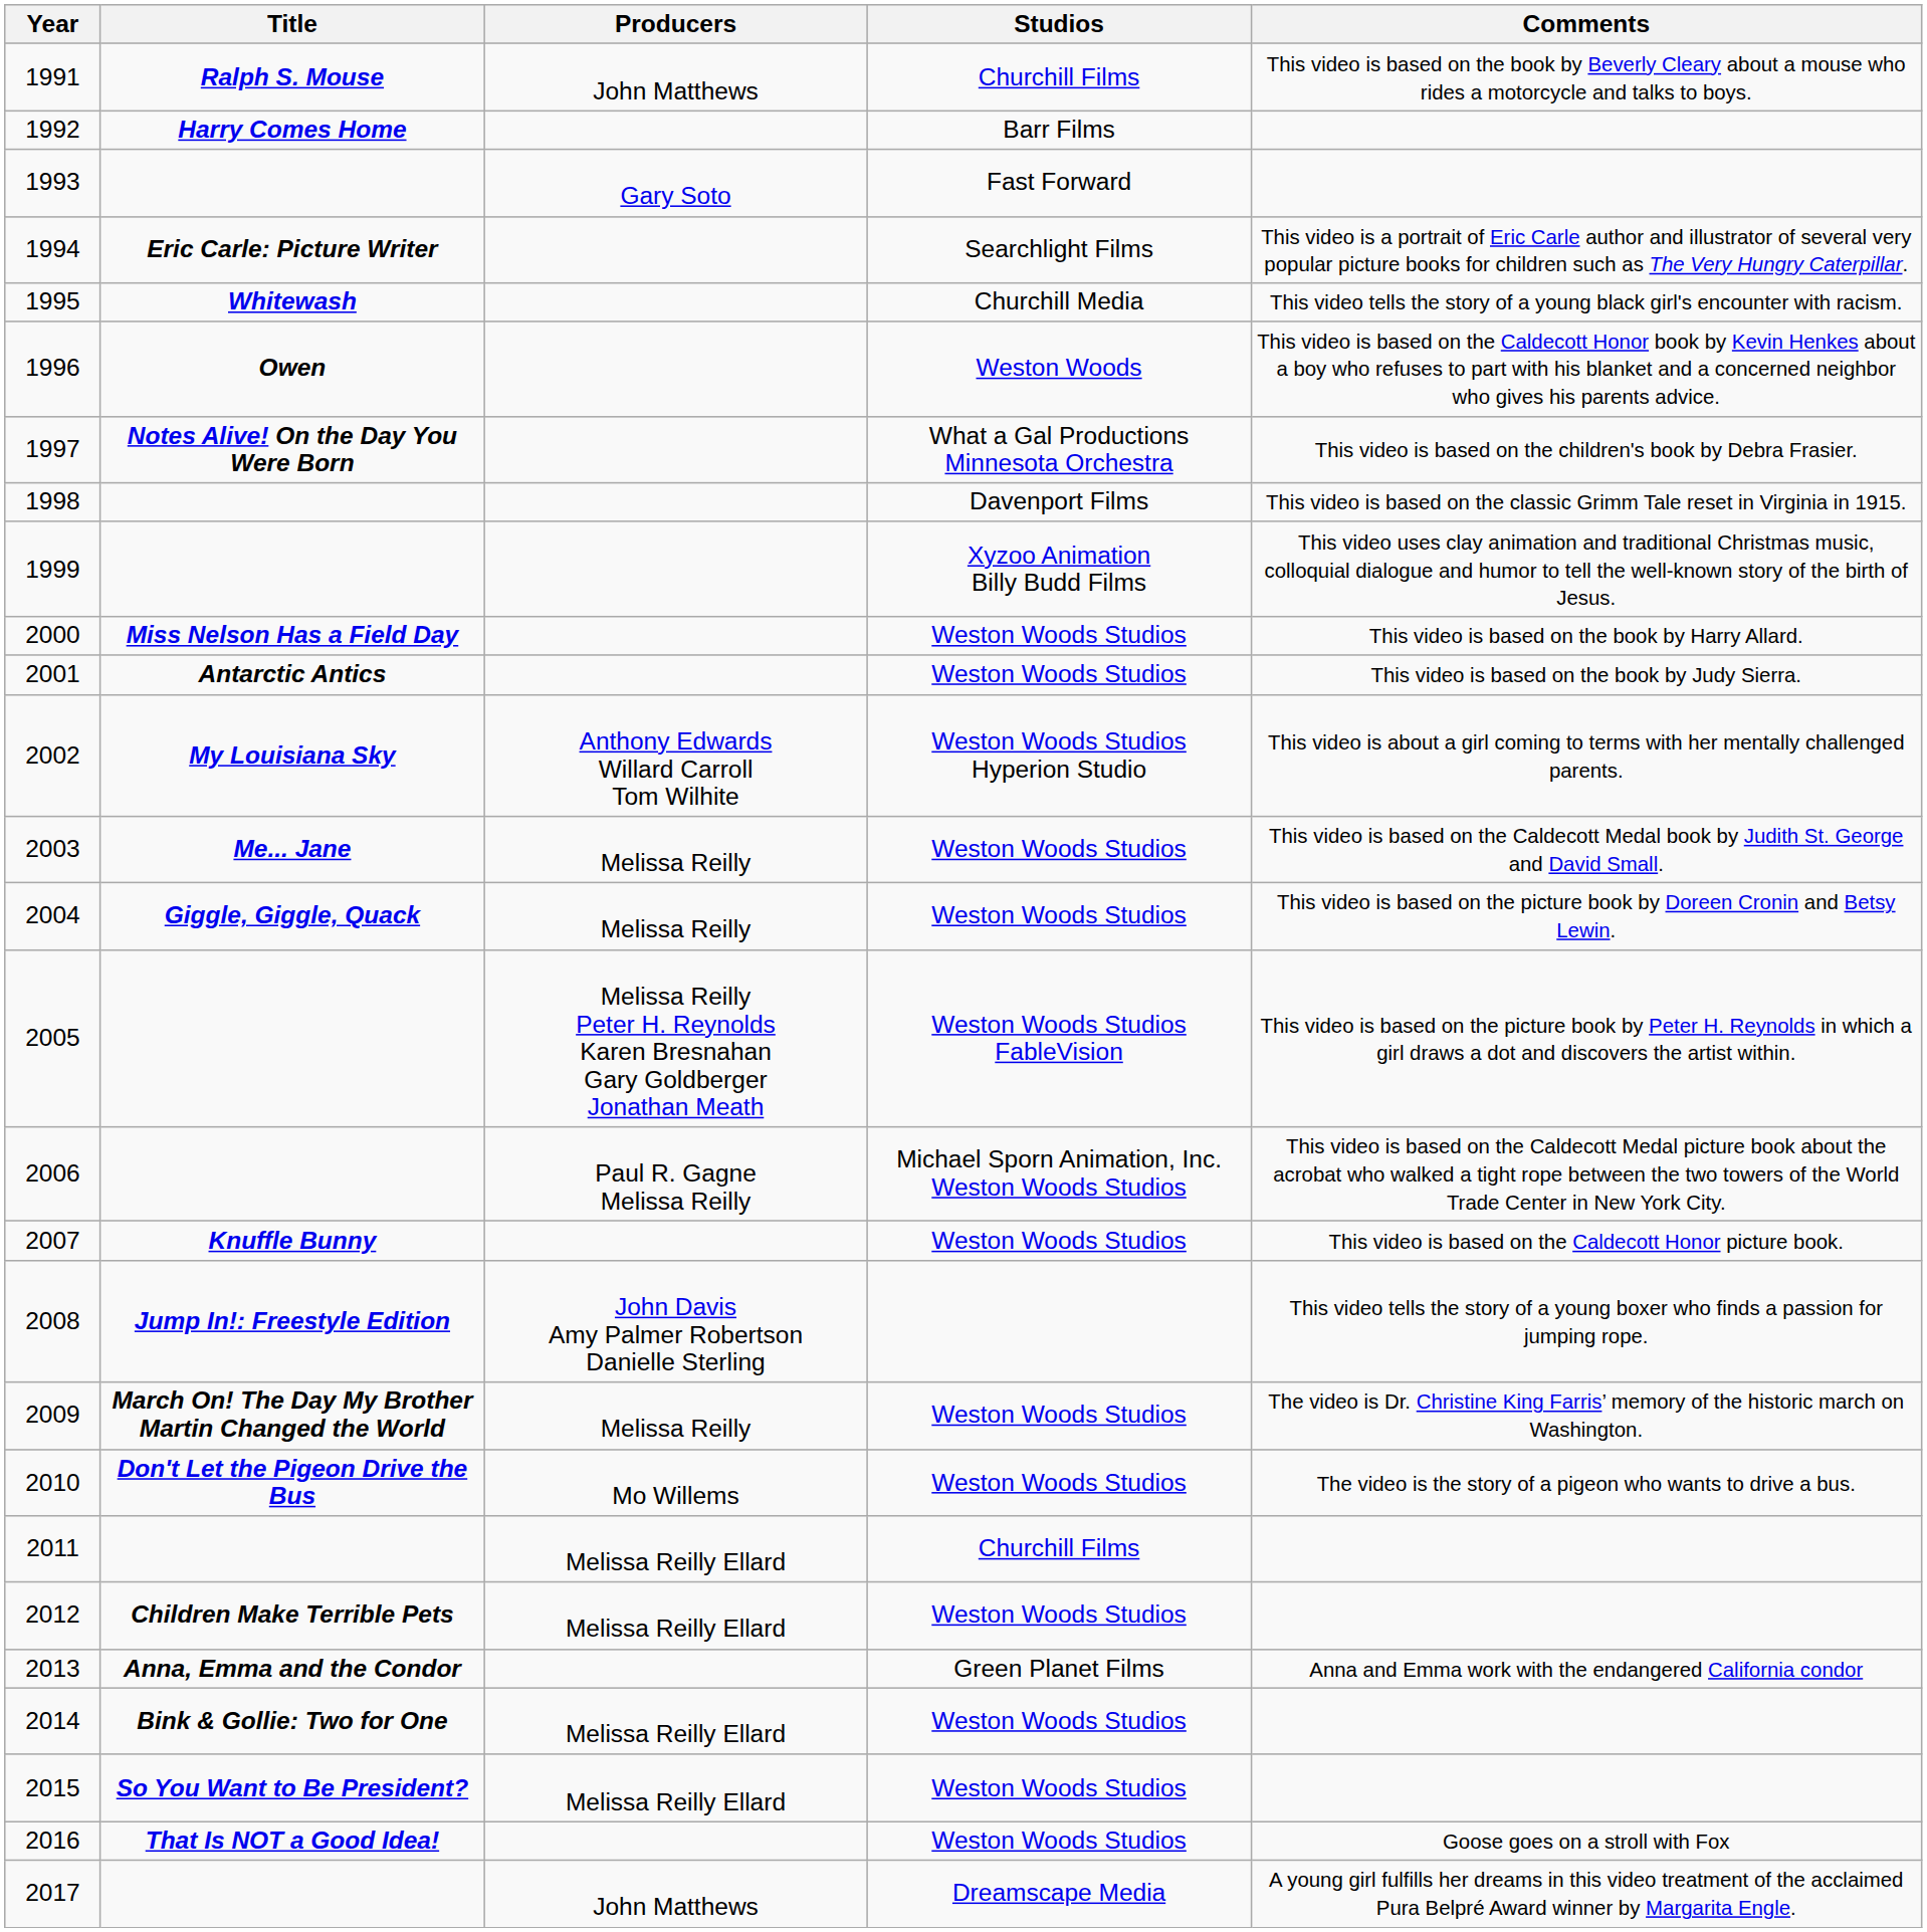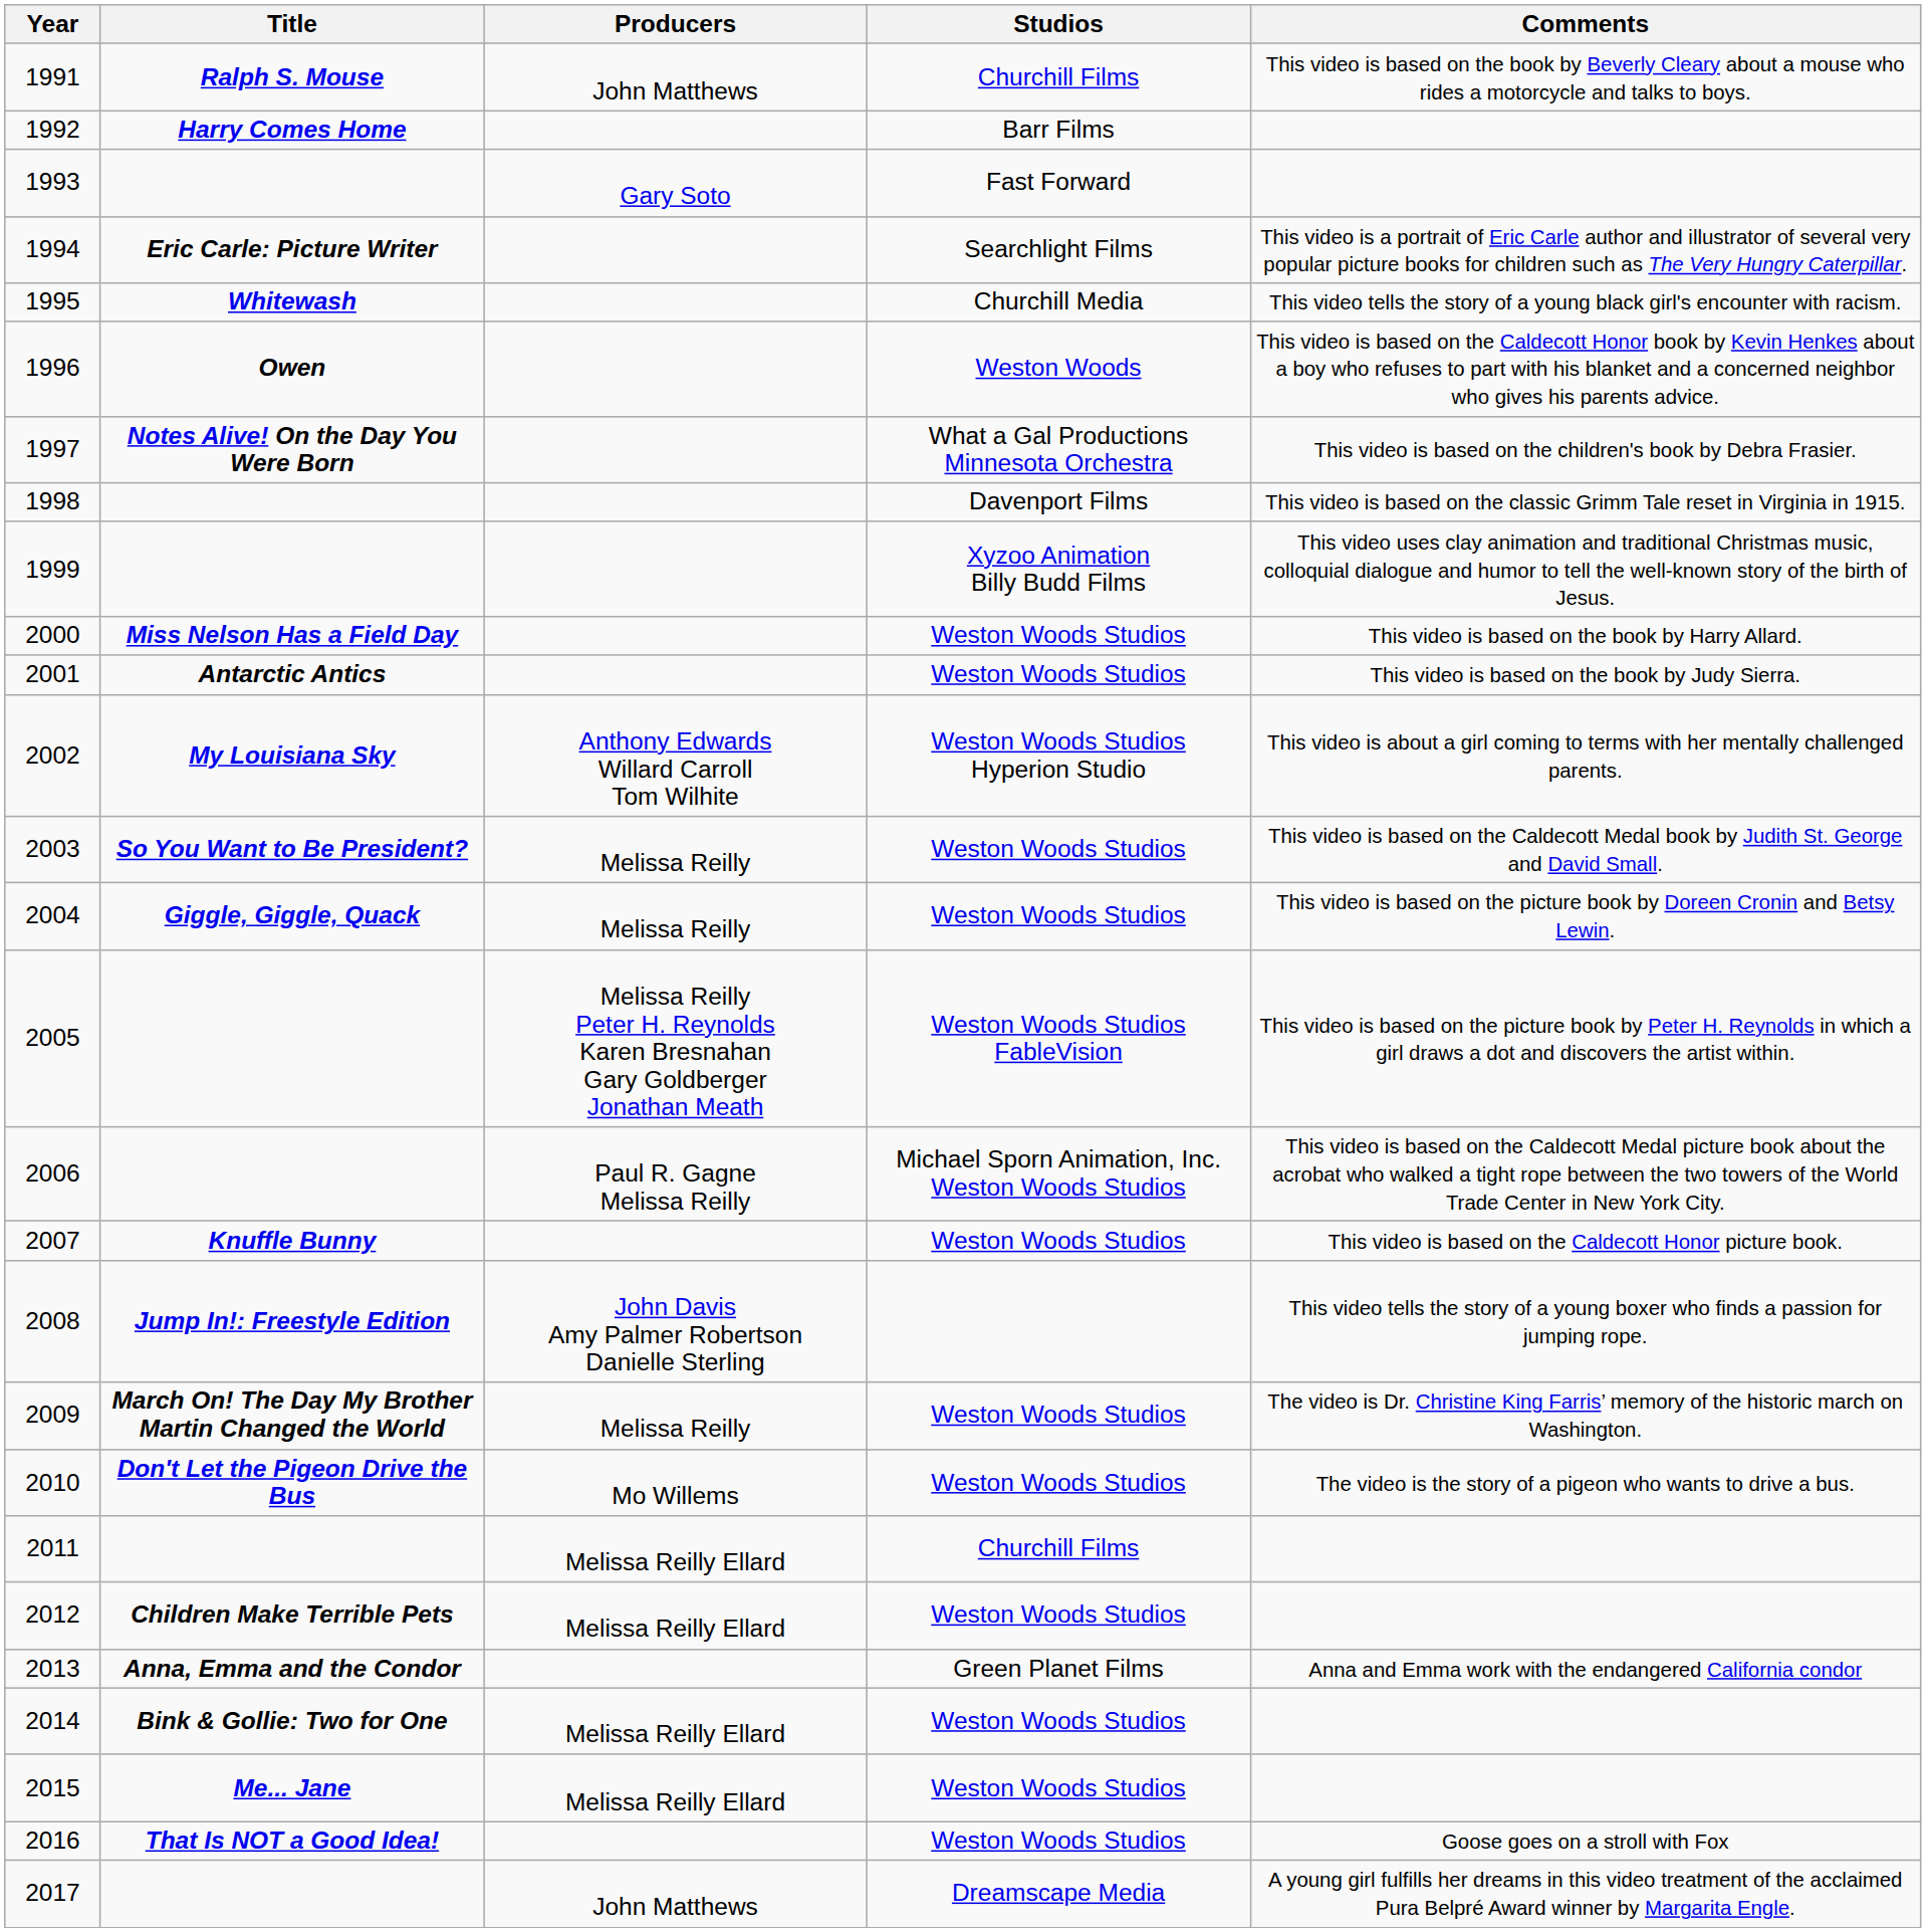 <table class="sortable wikitable" style="text-align: center">
 <tr>
 <th width="5%">Year</th>
 <th width="20%">Title</th>
 <th width="20%">Producers</th>
 <th width="20%">Studios</th>
 <th width="35%">Comments</th>
 </tr>
 <tr>
 <td>1991</td>
 <td><strong><em><a href='#'>Ralph S. Mouse</a></em></strong></td>
 <td><br> John Matthews</td>
 <td><a href='#'>Churchill Films</a></td>
 <td><small>This video is based on the book by <a href='#'>Beverly Cleary</a> about a mouse who rides a motorcycle and talks to boys.</small></td>
 </tr>
 <tr>
 <td>1992</td>
 <td><strong><em><a href='#'>Harry Comes Home</a></em></strong></td>
 <td></td>
 <td>Barr Films</td>
 <td><small>  </small></td>
 </tr>
 <tr>
 <td>1993</td>
 <td></td>
 <td><br> <a href='#'>Gary Soto</a></td>
 <td>Fast Forward</td>
 <td><small>  </small></td>
 </tr>
 <tr>
 <td>1994</td>
 <td><strong><em>Eric Carle: Picture Writer</em></strong></td>
 <td></td>
 <td>Searchlight Films</td>
 <td><small> This video is a portrait of <a href='#'>Eric Carle</a> author and illustrator of several very popular picture books for children such as <em><a href='#'>The Very Hungry Caterpillar</a></em>.</small></td>
 </tr>
 <tr>
 <td>1995</td>
 <td><strong><em><a href='#'>Whitewash</a></em></strong></td>
 <td></td>
 <td>Churchill Media</td>
 <td><small>This video tells the story of a young black girl's encounter with racism.</small></td>
 </tr>
 <tr>
 <td>1996</td>
 <td><strong><em>Owen</em></strong></td>
 <td></td>
 <td><a href='#'>Weston Woods</a></td>
 <td><small>This video is based on the <a href='#'>Caldecott Honor</a> book by <a href='#'>Kevin Henkes</a> about a boy who refuses to part with his blanket and a concerned neighbor who gives his parents advice.</small></td>
 </tr>
 <tr>
 <td>1997</td>
 <td><strong><em><a href='#'>Notes Alive!</a> On the Day You Were Born</em></strong></td>
 <td></td>
 <td>What a Gal Productions<br><a href='#'>Minnesota Orchestra</a></td>
 <td><small>This video is based on the children's book by Debra Frasier. </small></td>
 </tr>
 <tr>
 <td>1998</td>
 <td><strong><em></em></strong></td>
 <td></td>
 <td>Davenport Films</td>
 <td><small>This video is based on the classic Grimm Tale reset in Virginia in 1915.</small></td>
 </tr>
 <tr>
 <td>1999</td>
 <td></td>
 <td></td>
 <td><a href='#'>Xyzoo Animation</a><br>Billy Budd Films</td>
 <td><small>This video uses clay animation and traditional Christmas music, colloquial dialogue and humor to tell the well-known story of the birth of Jesus.</small></td>
 </tr>
 <tr>
 <td>2000</td>
 <td><strong><em><a href='#'>Miss Nelson Has a Field Day</a></em></strong></td>
 <td></td>
 <td><a href='#'>Weston Woods Studios</a></td>
 <td><small>This video is based on the book by Harry Allard.</small></td>
 </tr>
 <tr>
 <td>2001</td>
 <td><strong><em>Antarctic Antics</em></strong></td>
 <td></td>
 <td><a href='#'>Weston Woods Studios</a></td>
 <td><small>This video is based on the book by Judy Sierra.</small></td>
 </tr>
 <tr>
 <td>2002</td>
 <td><strong><em><a href='#'>My Louisiana Sky</a></em></strong></td>
 <td><br> <a href='#'>Anthony Edwards</a><br> Willard Carroll<br> Tom Wilhite</td>
 <td><a href='#'>Weston Woods Studios</a><br> Hyperion Studio</td>
 <td><small>This video is about a girl coming to terms with her mentally challenged parents.</small></td>
 </tr>
 <tr>
 <td>2003</td>
-<td><strong><em><a href='#'>Me... Jane</a></em></strong></td>
+<td><strong><em><a href='#'>So You Want to Be President?</a></em></strong></td>
 <td><br> Melissa Reilly</td>
 <td><a href='#'>Weston Woods Studios</a></td>
 <td><small>This video is based on the Caldecott Medal book by <a href='#'>Judith St. George</a> and <a href='#'>David Small</a>.</small></td>
 </tr>
 <tr>
 <td>2004</td>
 <td><strong><em><a href='#'>Giggle, Giggle, Quack</a></em></strong></td>
 <td><br> Melissa Reilly</td>
 <td><a href='#'>Weston Woods Studios</a></td>
 <td><small>This video is based on the picture book by <a href='#'>Doreen Cronin</a> and <a href='#'>Betsy Lewin</a>. </small></td>
 </tr>
 <tr>
 <td>2005</td>
 <td></td>
 <td><br> Melissa Reilly<br> <a href='#'>Peter H. Reynolds</a><br> Karen Bresnahan<br>  Gary Goldberger<br>  <a href='#'>Jonathan Meath</a></td>
 <td><a href='#'>Weston Woods Studios</a><br> <a href='#'>FableVision</a></td>
 <td><small>This video is based on the picture book by <a href='#'>Peter H. Reynolds</a> in which a girl draws a dot and discovers the artist within.</small></td>
 </tr>
 <tr>
 <td>2006</td>
 <td></td>
 <td><br> Paul R. Gagne<br> Melissa Reilly</td>
 <td>Michael Sporn Animation, Inc.<br><a href='#'>Weston Woods Studios</a></td>
 <td><small>This video is based on the Caldecott Medal picture book about the acrobat who walked a tight rope between the two towers of the World Trade Center in New York City.</small></td>
 </tr>
 <tr>
 <td>2007</td>
 <td><strong><em><a href='#'>Knuffle Bunny</a></em></strong></td>
 <td></td>
 <td><a href='#'>Weston Woods Studios</a></td>
 <td><small>This video is based on the <a href='#'>Caldecott Honor</a> picture book.</small></td>
 </tr>
 <tr>
 <td>2008</td>
 <td><strong><em><a href='#'>Jump In!: Freestyle Edition</a></em></strong></td>
 <td><br><a href='#'>John Davis</a><br>Amy Palmer Robertson<br>Danielle Sterling</td>
 <td></td>
 <td><small> This video tells the story of a young boxer who finds a passion for jumping rope.</small></td>
 </tr>
 <tr>
 <td>2009</td>
 <td><strong><em>March On! The Day My Brother Martin Changed the World</em></strong></td>
 <td><br> Melissa Reilly</td>
 <td><a href='#'>Weston Woods Studios</a></td>
 <td><small>The video is Dr. <a href='#'>Christine King Farris</a>’ memory of the historic march on Washington.</small></td>
 </tr>
 <tr>
 <td>2010</td>
 <td><strong><em><a href='#'>Don't Let the Pigeon Drive the Bus</a></em></strong></td>
 <td><br> Mo Willems</td>
 <td><a href='#'>Weston Woods Studios</a></td>
 <td><small>The video is the story of a pigeon who wants to drive a bus.</small></td>
 </tr>
 <tr>
 <td>2011</td>
 <td></td>
 <td><br> Melissa Reilly Ellard</td>
 <td><a href='#'>Churchill Films</a></td>
 <td></td>
 </tr>
 <tr>
 <td>2012</td>
 <td><strong><em>Children Make Terrible Pets</em></strong></td>
 <td><br> Melissa Reilly Ellard</td>
 <td><a href='#'>Weston Woods Studios</a></td>
 <td></td>
 </tr>
 <tr>
 <td>2013</td>
 <td><strong><em>Anna, Emma and the Condor</em></strong></td>
 <td></td>
 <td>Green Planet Films</td>
 <td><small>Anna and Emma work with the endangered <a href='#'>California condor</a></small></td>
 </tr>
 <tr>
 <td>2014</td>
 <td><strong><em>Bink & Gollie: Two for One</em></strong></td>
 <td><br> Melissa Reilly Ellard</td>
 <td><a href='#'>Weston Woods Studios</a></td>
 <td></td>
 </tr>
 <tr>
 <td>2015</td>
-<td><strong><em><a href='#'>So You Want to Be President?</a></em></strong></td>
+<td><strong><em><a href='#'>Me... Jane</a></em></strong></td>
 <td><br> Melissa Reilly Ellard</td>
 <td><a href='#'>Weston Woods Studios</a></td>
 <td></td>
 </tr>
 <tr>
 <td>2016</td>
 <td><strong><em><a href='#'>That Is NOT a Good Idea!</a></em></strong></td>
 <td></td>
 <td><a href='#'>Weston Woods Studios</a></td>
 <td><small>Goose goes on a stroll with Fox</small></td>
 </tr>
 <tr>
 <td>2017</td>
 <td><strong><em></em></strong></td>
 <td><br> John Matthews</td>
 <td><a href='#'>Dreamscape Media</a></td>
 <td><small>A young girl fulfills her dreams in this video treatment of the acclaimed Pura Belpré Award winner by <a href='#'>Margarita Engle</a>.</small></td>
 </tr>
 </table>
